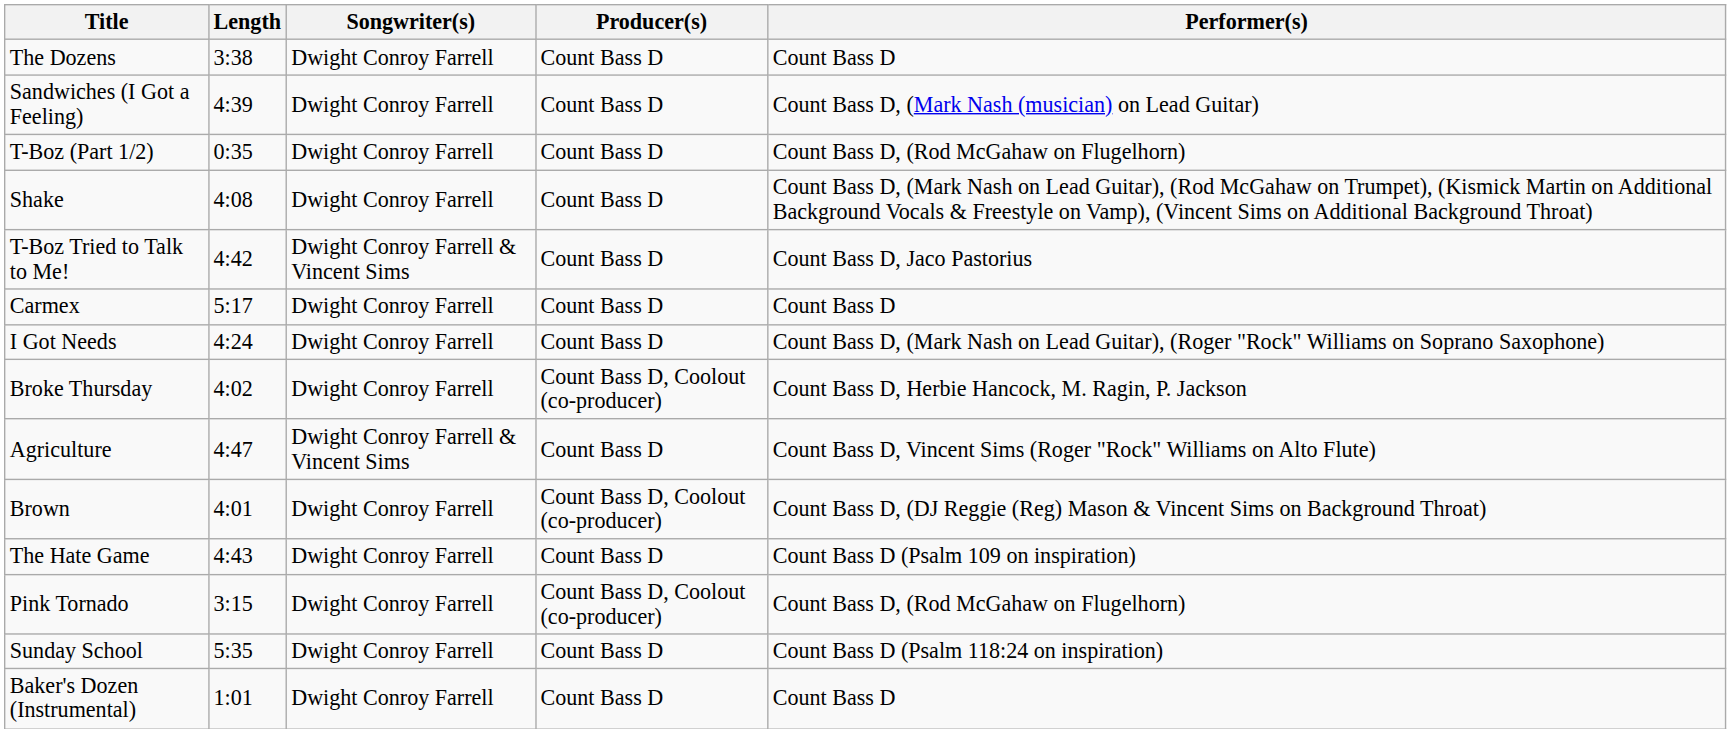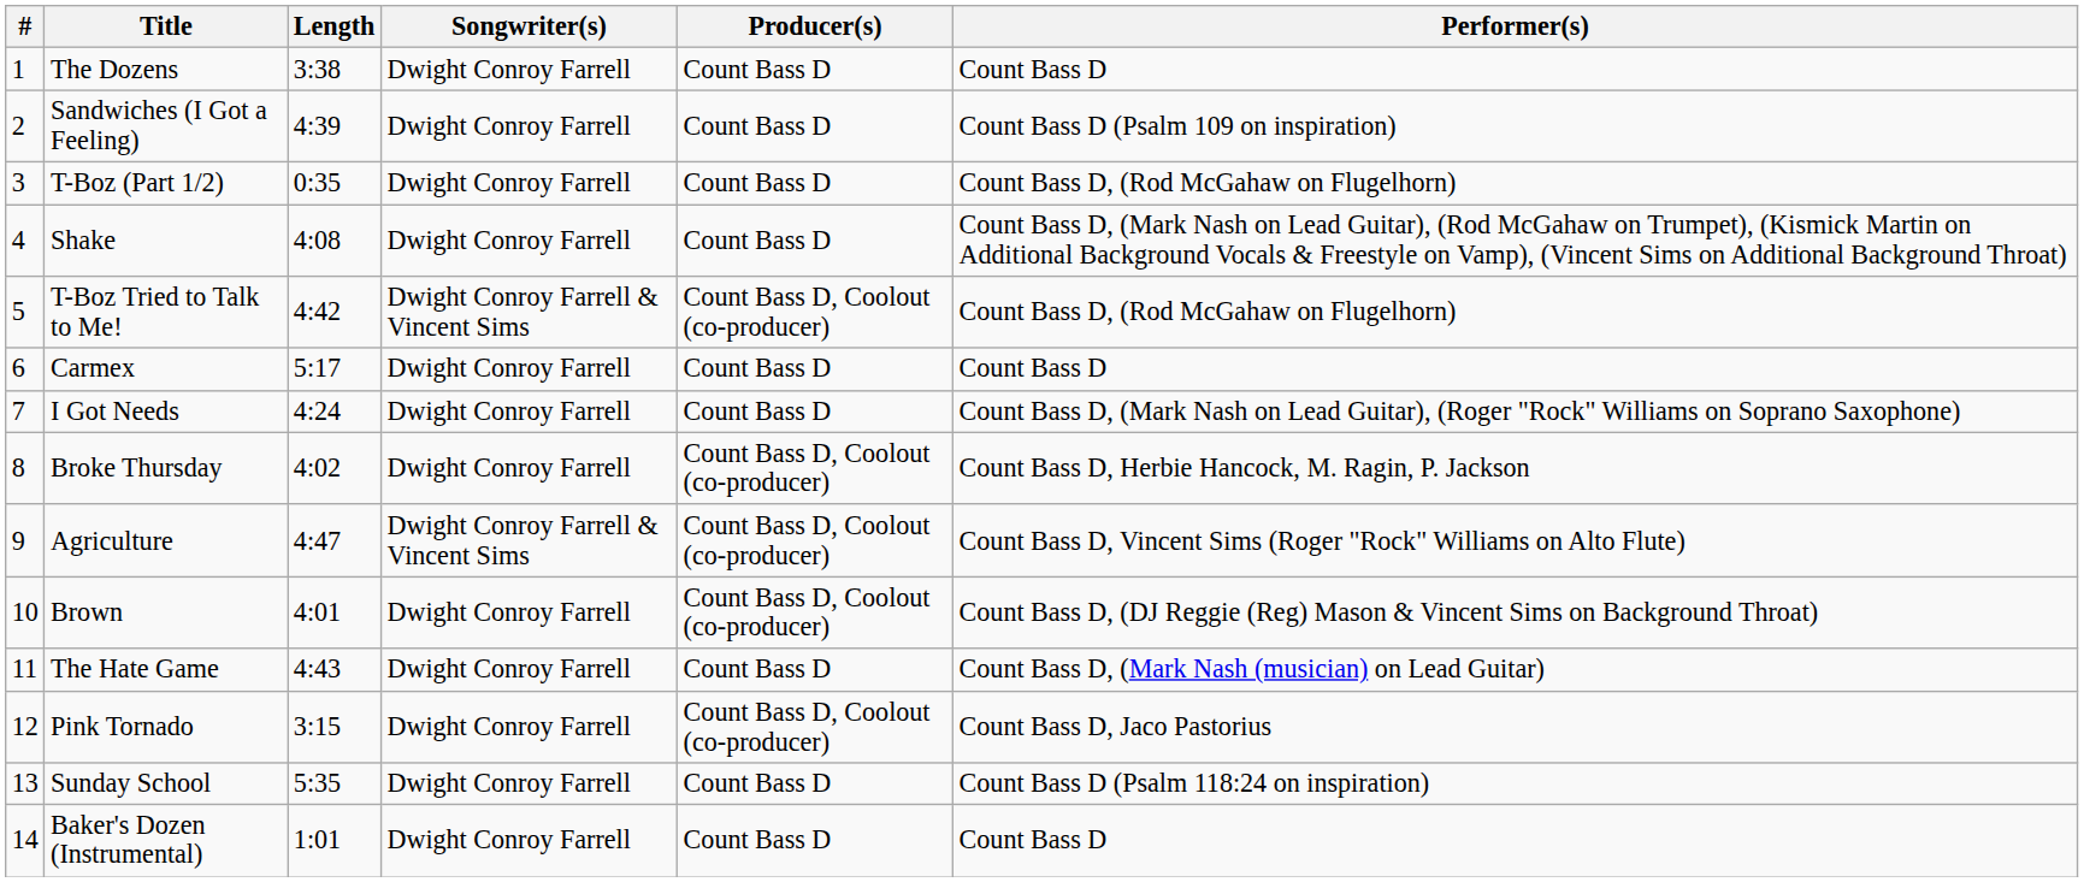 <table class="wikitable">
 <tr>
+<th>#</th>
 <th>Title</th>
 <th>Length</th>
 <th>Songwriter(s)</th>
 <th>Producer(s)</th>
 <th>Performer(s)</th>
 </tr>
 <tr>
+<td>1</td>
 <td>The Dozens</td>
 <td>3:38</td>
 <td>Dwight Conroy Farrell</td>
 <td>Count Bass D</td>
 <td>Count Bass D</td>
 </tr>
 <tr>
+<td>2</td>
 <td>Sandwiches (I Got a Feeling)</td>
 <td>4:39</td>
 <td>Dwight Conroy Farrell</td>
 <td>Count Bass D</td>
-<td>Count Bass D, (<a href='#'>Mark Nash (musician)</a> on Lead Guitar)</td>
+<td>Count Bass D (Psalm 109 on inspiration)</td>
 </tr>
 <tr>
+<td>3</td>
 <td>T-Boz (Part 1/2)</td>
 <td>0:35</td>
 <td>Dwight Conroy Farrell</td>
 <td>Count Bass D</td>
 <td>Count Bass D, (Rod McGahaw on Flugelhorn)</td>
 </tr>
 <tr>
+<td>4</td>
 <td>Shake</td>
 <td>4:08</td>
 <td>Dwight Conroy Farrell</td>
 <td>Count Bass D</td>
 <td>Count Bass D, (Mark Nash on Lead Guitar), (Rod McGahaw on Trumpet), (Kismick Martin on Additional Background Vocals & Freestyle on Vamp), (Vincent Sims on Additional Background Throat)</td>
 </tr>
 <tr>
+<td>5</td>
 <td>T-Boz Tried to Talk to Me!</td>
 <td>4:42</td>
 <td>Dwight Conroy Farrell & Vincent Sims</td>
-<td>Count Bass D</td>
-<td>Count Bass D, Jaco Pastorius</td>
+<td>Count Bass D, Coolout (co-producer)</td>
+<td>Count Bass D, (Rod McGahaw on Flugelhorn)</td>
 </tr>
 <tr>
+<td>6</td>
 <td>Carmex</td>
 <td>5:17</td>
 <td>Dwight Conroy Farrell</td>
 <td>Count Bass D</td>
 <td>Count Bass D</td>
 </tr>
 <tr>
+<td>7</td>
 <td>I Got Needs</td>
 <td>4:24</td>
 <td>Dwight Conroy Farrell</td>
 <td>Count Bass D</td>
 <td>Count Bass D, (Mark Nash on Lead Guitar), (Roger "Rock" Williams on Soprano Saxophone)</td>
 </tr>
 <tr>
+<td>8</td>
 <td>Broke Thursday</td>
 <td>4:02</td>
 <td>Dwight Conroy Farrell</td>
 <td>Count Bass D, Coolout (co-producer)</td>
 <td>Count Bass D, Herbie Hancock, M. Ragin, P. Jackson</td>
 </tr>
 <tr>
+<td>9</td>
 <td>Agriculture</td>
 <td>4:47</td>
 <td>Dwight Conroy Farrell & Vincent Sims</td>
-<td>Count Bass D</td>
+<td>Count Bass D, Coolout (co-producer)</td>
 <td>Count Bass D, Vincent Sims (Roger "Rock" Williams on Alto Flute)</td>
 </tr>
 <tr>
+<td>10</td>
 <td>Brown</td>
 <td>4:01</td>
 <td>Dwight Conroy Farrell</td>
 <td>Count Bass D, Coolout (co-producer)</td>
 <td>Count Bass D, (DJ Reggie (Reg) Mason & Vincent Sims on Background Throat)</td>
 </tr>
 <tr>
+<td>11</td>
 <td>The Hate Game</td>
 <td>4:43</td>
 <td>Dwight Conroy Farrell</td>
 <td>Count Bass D</td>
-<td>Count Bass D (Psalm 109 on inspiration)</td>
+<td>Count Bass D, (<a href='#'>Mark Nash (musician)</a> on Lead Guitar)</td>
 </tr>
 <tr>
+<td>12</td>
 <td>Pink Tornado</td>
 <td>3:15</td>
 <td>Dwight Conroy Farrell</td>
 <td>Count Bass D, Coolout (co-producer)</td>
-<td>Count Bass D, (Rod McGahaw on Flugelhorn)</td>
+<td>Count Bass D, Jaco Pastorius</td>
 </tr>
 <tr>
+<td>13</td>
 <td>Sunday School</td>
 <td>5:35</td>
 <td>Dwight Conroy Farrell</td>
 <td>Count Bass D</td>
 <td>Count Bass D (Psalm 118:24 on inspiration)</td>
 </tr>
 <tr>
+<td>14</td>
 <td>Baker's Dozen (Instrumental)</td>
 <td>1:01</td>
 <td>Dwight Conroy Farrell</td>
 <td>Count Bass D</td>
 <td>Count Bass D</td>
 </tr>
 </table>
